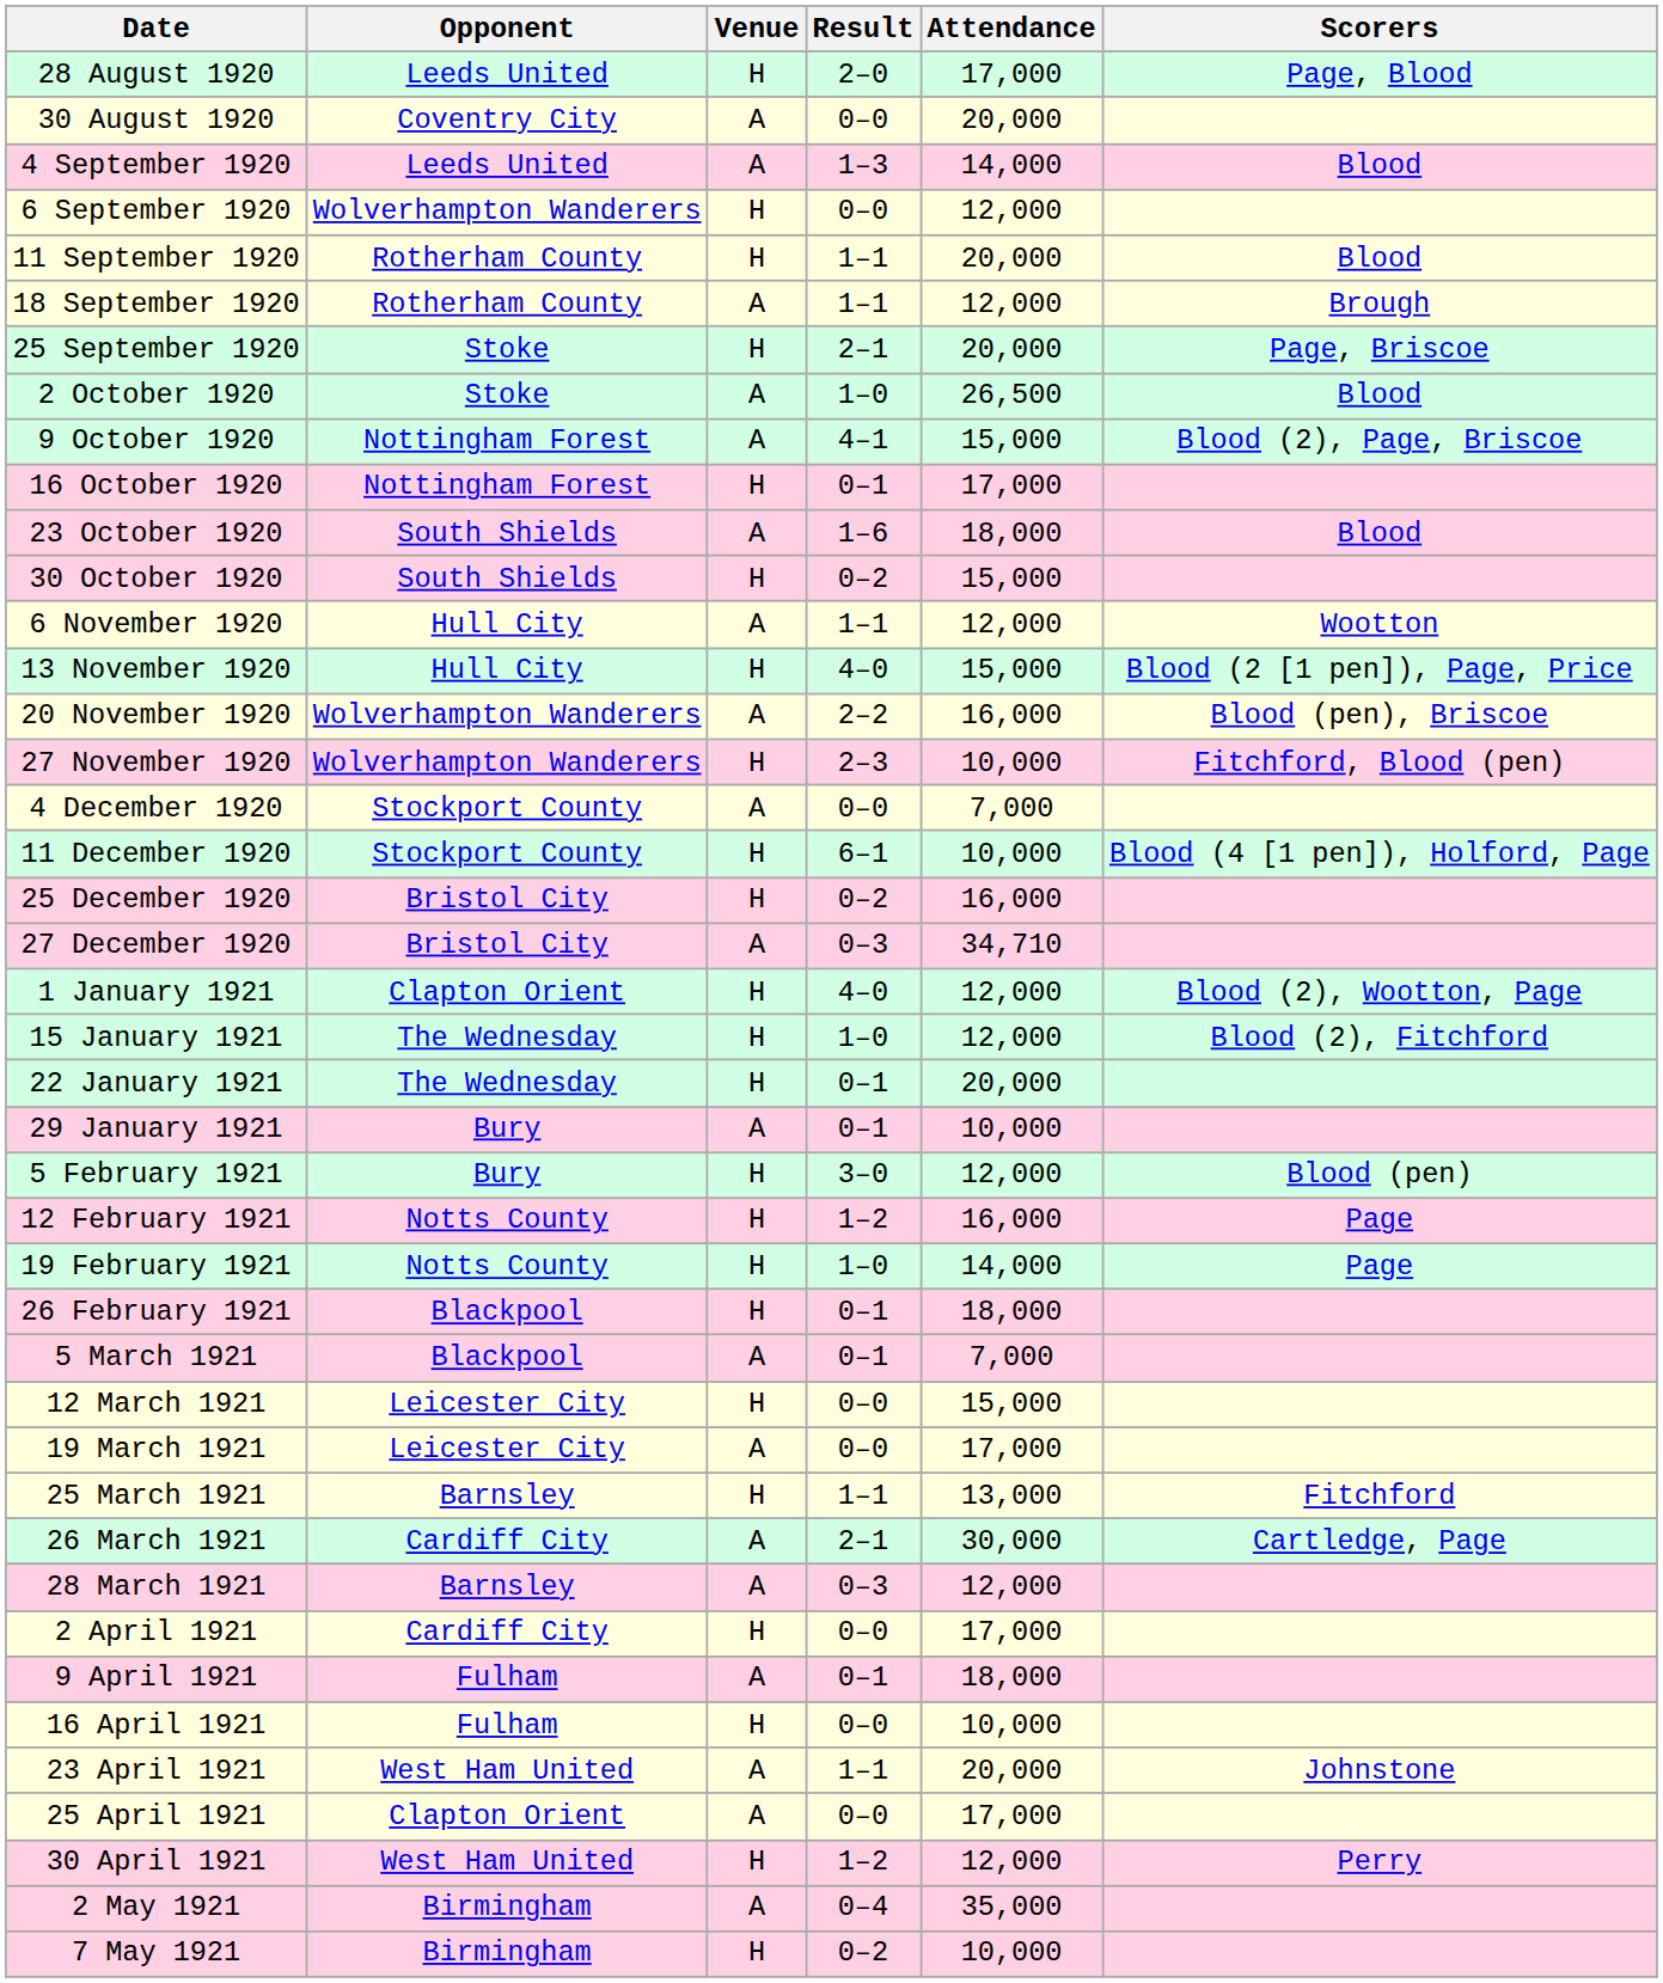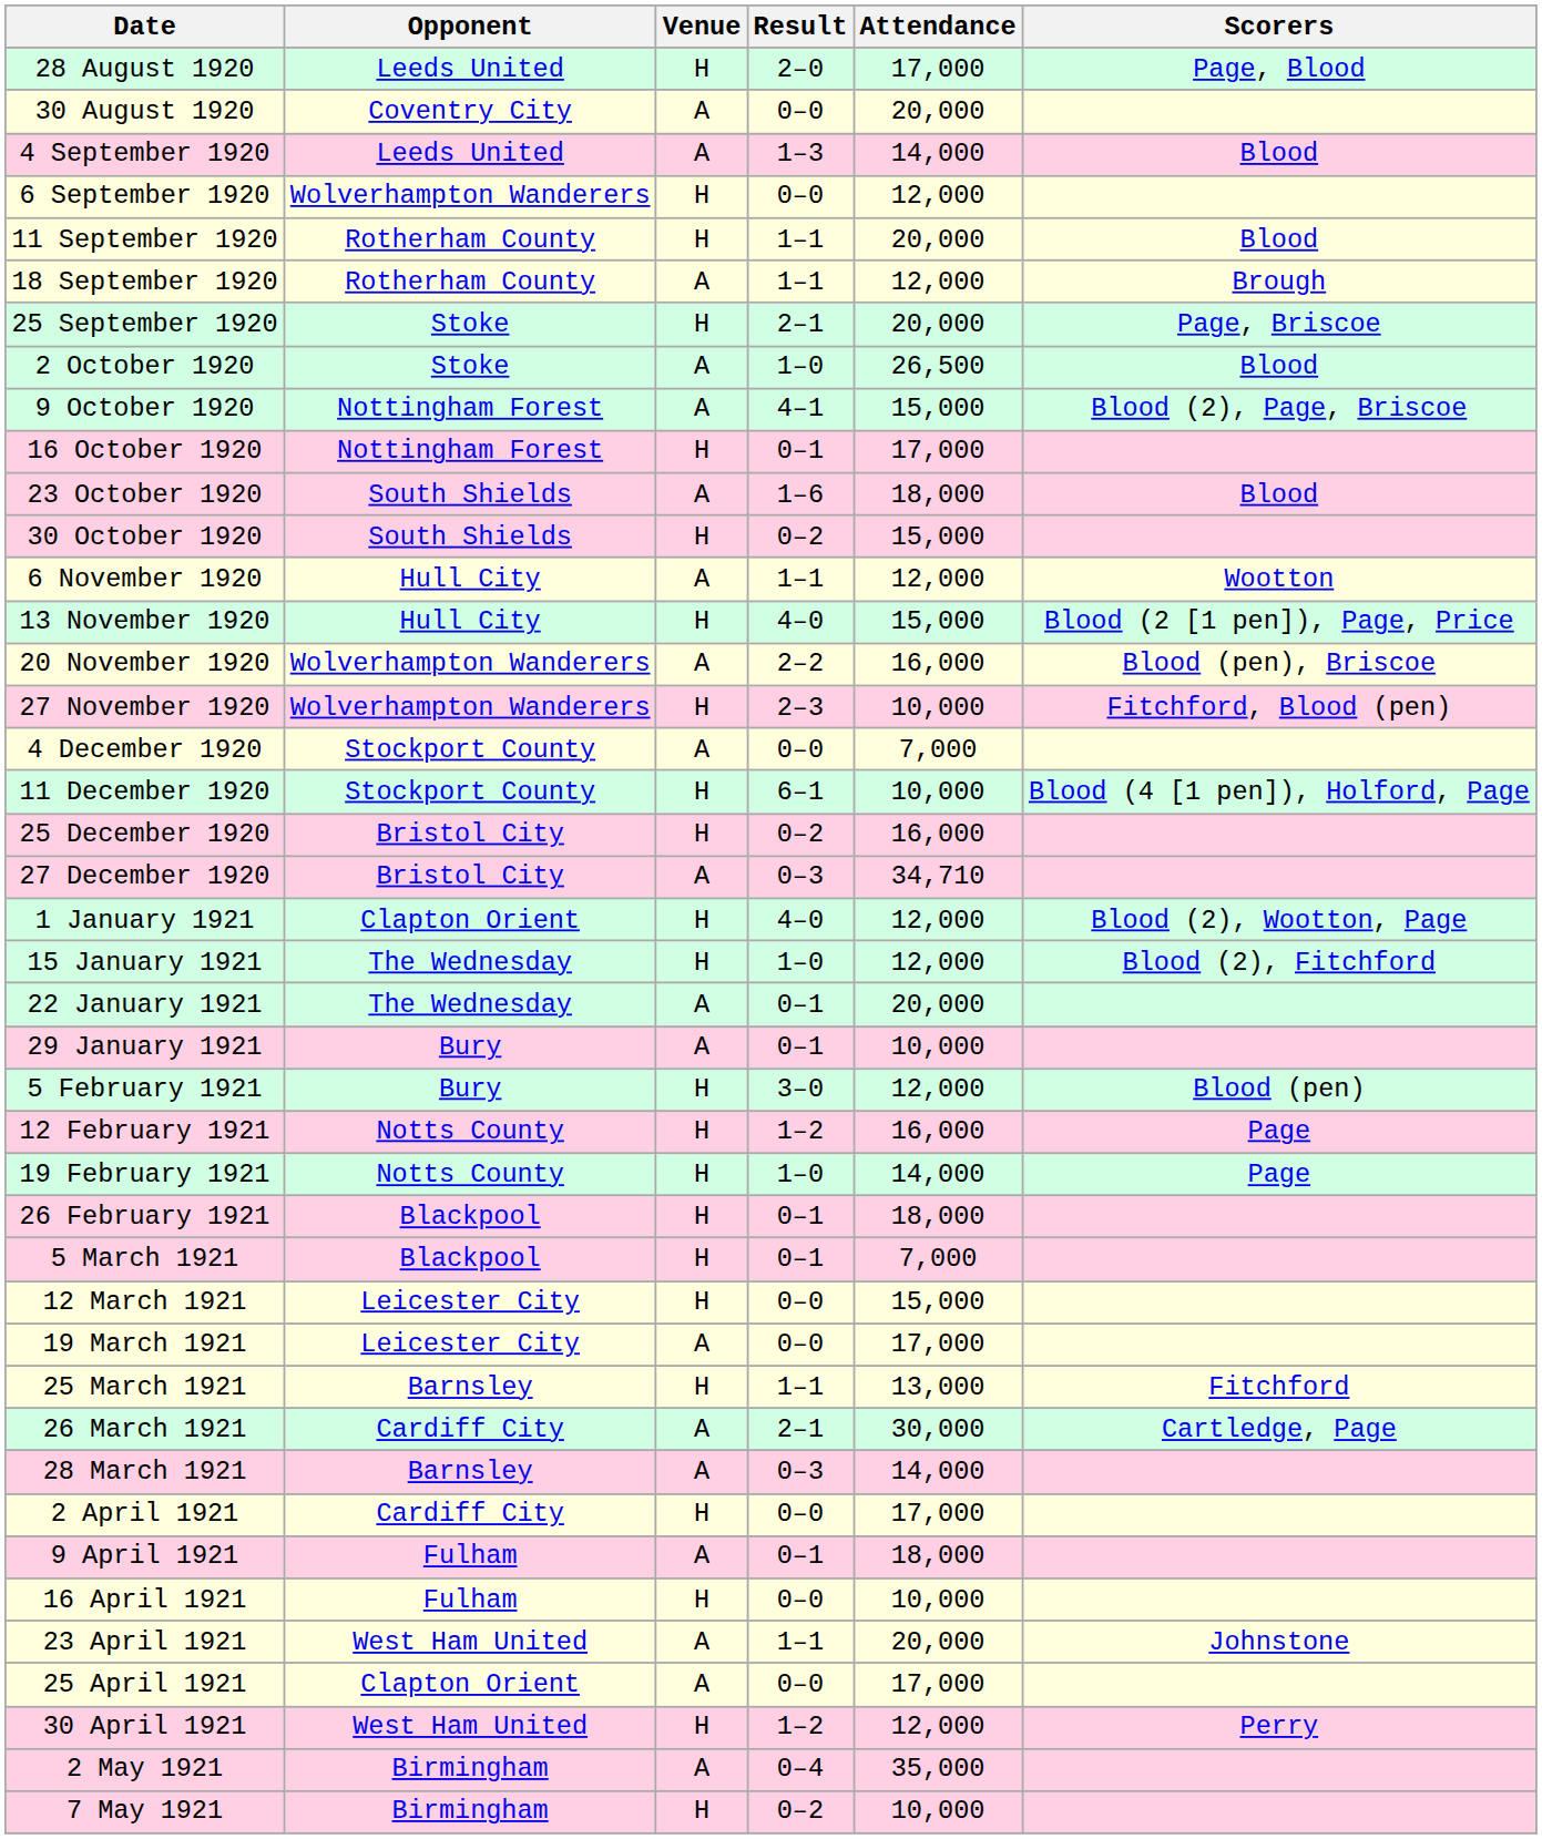 <table class="wikitable sortable" style="font-size:100%; text-align:center">
 <tr>
 <th>Date</th>
 <th>Opponent</th>
 <th>Venue</th>
 <th>Result</th>
 <th>Attendance</th>
 <th>Scorers</th>
 </tr>
 <tr style="background-color: #d0ffe3;">
 <td>28 August 1920</td>
 <td><a href='#'>Leeds United</a></td>
 <td>H</td>
 <td>2–0</td>
 <td>17,000</td>
 <td><a href='#'>Page</a>, <a href='#'>Blood</a></td>
 </tr>
 <tr style="background-color: #ffffdd;">
 <td>30 August 1920</td>
 <td><a href='#'>Coventry City</a></td>
 <td>A</td>
 <td>0–0</td>
 <td>20,000</td>
 <td></td>
 </tr>
 <tr style="background-color: #ffd0e3;">
 <td>4 September 1920</td>
 <td><a href='#'>Leeds United</a></td>
 <td>A</td>
 <td>1–3</td>
 <td>14,000</td>
 <td><a href='#'>Blood</a></td>
 </tr>
 <tr style="background-color: #ffffdd;">
 <td>6 September 1920</td>
 <td><a href='#'>Wolverhampton Wanderers</a></td>
 <td>H</td>
 <td>0–0</td>
 <td>12,000</td>
 <td></td>
 </tr>
 <tr style="background-color: #ffffdd;">
 <td>11 September 1920</td>
 <td><a href='#'>Rotherham County</a></td>
 <td>H</td>
 <td>1–1</td>
 <td>20,000</td>
 <td><a href='#'>Blood</a></td>
 </tr>
 <tr style="background-color: #ffffdd;">
 <td>18 September 1920</td>
 <td><a href='#'>Rotherham County</a></td>
 <td>A</td>
 <td>1–1</td>
 <td>12,000</td>
 <td><a href='#'>Brough</a></td>
 </tr>
 <tr style="background-color: #d0ffe3;">
 <td>25 September 1920</td>
 <td><a href='#'>Stoke</a></td>
 <td>H</td>
 <td>2–1</td>
 <td>20,000</td>
 <td><a href='#'>Page</a>, <a href='#'>Briscoe</a></td>
 </tr>
 <tr style="background-color: #d0ffe3;">
 <td>2 October 1920</td>
 <td><a href='#'>Stoke</a></td>
 <td>A</td>
 <td>1–0</td>
 <td>26,500</td>
 <td><a href='#'>Blood</a></td>
 </tr>
 <tr style="background-color: #d0ffe3;">
 <td>9 October 1920</td>
 <td><a href='#'>Nottingham Forest</a></td>
 <td>A</td>
 <td>4–1</td>
 <td>15,000</td>
 <td><a href='#'>Blood</a> (2), <a href='#'>Page</a>, <a href='#'>Briscoe</a></td>
 </tr>
 <tr style="background-color: #ffd0e3;">
 <td>16 October 1920</td>
 <td><a href='#'>Nottingham Forest</a></td>
 <td>H</td>
 <td>0–1</td>
 <td>17,000</td>
 <td></td>
 </tr>
 <tr style="background-color: #ffd0e3;">
 <td>23 October 1920</td>
 <td><a href='#'>South Shields</a></td>
 <td>A</td>
 <td>1–6</td>
 <td>18,000</td>
 <td><a href='#'>Blood</a></td>
 </tr>
 <tr style="background-color: #ffd0e3;">
 <td>30 October 1920</td>
 <td><a href='#'>South Shields</a></td>
 <td>H</td>
 <td>0–2</td>
 <td>15,000</td>
 <td></td>
 </tr>
 <tr style="background-color: #ffffdd;">
 <td>6 November 1920</td>
 <td><a href='#'>Hull City</a></td>
 <td>A</td>
 <td>1–1</td>
 <td>12,000</td>
 <td><a href='#'>Wootton</a></td>
 </tr>
 <tr style="background-color: #d0ffe3;">
 <td>13 November 1920</td>
 <td><a href='#'>Hull City</a></td>
 <td>H</td>
 <td>4–0</td>
 <td>15,000</td>
 <td><a href='#'>Blood</a> (2 [1 pen]), <a href='#'>Page</a>, <a href='#'>Price</a></td>
 </tr>
 <tr style="background-color: #ffffdd;">
 <td>20 November 1920</td>
 <td><a href='#'>Wolverhampton Wanderers</a></td>
 <td>A</td>
 <td>2–2</td>
 <td>16,000</td>
 <td><a href='#'>Blood</a> (pen), <a href='#'>Briscoe</a></td>
 </tr>
 <tr style="background-color: #ffd0e3;">
 <td>27 November 1920</td>
 <td><a href='#'>Wolverhampton Wanderers</a></td>
 <td>H</td>
 <td>2–3</td>
 <td>10,000</td>
 <td><a href='#'>Fitchford</a>, <a href='#'>Blood</a> (pen)</td>
 </tr>
 <tr style="background-color: #ffffdd;">
 <td>4 December 1920</td>
 <td><a href='#'>Stockport County</a></td>
 <td>A</td>
 <td>0–0</td>
 <td>7,000</td>
 <td></td>
 </tr>
 <tr style="background-color: #d0ffe3;">
 <td>11 December 1920</td>
 <td><a href='#'>Stockport County</a></td>
 <td>H</td>
 <td>6–1</td>
 <td>10,000</td>
 <td><a href='#'>Blood</a> (4 [1 pen]), <a href='#'>Holford</a>, <a href='#'>Page</a></td>
 </tr>
 <tr style="background-color: #ffd0e3;">
 <td>25 December 1920</td>
 <td><a href='#'>Bristol City</a></td>
 <td>H</td>
 <td>0–2</td>
 <td>16,000</td>
 <td></td>
 </tr>
 <tr style="background-color: #ffd0e3;">
 <td>27 December 1920</td>
 <td><a href='#'>Bristol City</a></td>
 <td>A</td>
 <td>0–3</td>
 <td>34,710</td>
 <td></td>
 </tr>
 <tr style="background-color: #d0ffe3;">
 <td>1 January 1921</td>
 <td><a href='#'>Clapton Orient</a></td>
 <td>H</td>
 <td>4–0</td>
 <td>12,000</td>
 <td><a href='#'>Blood</a> (2), <a href='#'>Wootton</a>, <a href='#'>Page</a></td>
 </tr>
 <tr style="background-color: #d0ffe3;">
 <td>15 January 1921</td>
 <td><a href='#'>The Wednesday</a></td>
 <td>H</td>
 <td>1–0</td>
 <td>12,000</td>
 <td><a href='#'>Blood</a> (2), <a href='#'>Fitchford</a></td>
 </tr>
 <tr style="background-color: #d0ffe3;">
 <td>22 January 1921</td>
 <td><a href='#'>The Wednesday</a></td>
-<td>H</td>
+<td>A</td>
 <td>0–1</td>
 <td>20,000</td>
 <td></td>
 </tr>
 <tr style="background-color: #ffd0e3;">
 <td>29 January 1921</td>
 <td><a href='#'>Bury</a></td>
 <td>A</td>
 <td>0–1</td>
 <td>10,000</td>
 <td></td>
 </tr>
 <tr style="background-color: #d0ffe3;">
 <td>5 February 1921</td>
 <td><a href='#'>Bury</a></td>
 <td>H</td>
 <td>3–0</td>
 <td>12,000</td>
 <td><a href='#'>Blood</a> (pen)</td>
 </tr>
 <tr style="background-color: #ffd0e3;">
 <td>12 February 1921</td>
 <td><a href='#'>Notts County</a></td>
 <td>H</td>
 <td>1–2</td>
 <td>16,000</td>
 <td><a href='#'>Page</a></td>
 </tr>
 <tr style="background-color: #d0ffe3;">
 <td>19 February 1921</td>
 <td><a href='#'>Notts County</a></td>
 <td>H</td>
 <td>1–0</td>
 <td>14,000</td>
 <td><a href='#'>Page</a></td>
 </tr>
 <tr style="background-color: #ffd0e3;">
 <td>26 February 1921</td>
 <td><a href='#'>Blackpool</a></td>
 <td>H</td>
 <td>0–1</td>
 <td>18,000</td>
 <td></td>
 </tr>
 <tr style="background-color: #ffd0e3;">
 <td>5 March 1921</td>
 <td><a href='#'>Blackpool</a></td>
-<td>A</td>
+<td>H</td>
 <td>0–1</td>
 <td>7,000</td>
 <td></td>
 </tr>
 <tr style="background-color: #ffffdd;">
 <td>12 March 1921</td>
 <td><a href='#'>Leicester City</a></td>
 <td>H</td>
 <td>0–0</td>
 <td>15,000</td>
 <td></td>
 </tr>
 <tr style="background-color: #ffffdd;">
 <td>19 March 1921</td>
 <td><a href='#'>Leicester City</a></td>
 <td>A</td>
 <td>0–0</td>
 <td>17,000</td>
 <td></td>
 </tr>
 <tr style="background-color: #ffffdd;">
 <td>25 March 1921</td>
 <td><a href='#'>Barnsley</a></td>
 <td>H</td>
 <td>1–1</td>
 <td>13,000</td>
 <td><a href='#'>Fitchford</a></td>
 </tr>
 <tr style="background-color: #d0ffe3;">
 <td>26 March 1921</td>
 <td><a href='#'>Cardiff City</a></td>
 <td>A</td>
 <td>2–1</td>
 <td>30,000</td>
 <td><a href='#'>Cartledge</a>, <a href='#'>Page</a></td>
 </tr>
 <tr style="background-color: #ffd0e3;">
 <td>28 March 1921</td>
 <td><a href='#'>Barnsley</a></td>
 <td>A</td>
 <td>0–3</td>
-<td>12,000</td>
+<td>14,000</td>
 <td></td>
 </tr>
 <tr style="background-color: #ffffdd;">
 <td>2 April 1921</td>
 <td><a href='#'>Cardiff City</a></td>
 <td>H</td>
 <td>0–0</td>
 <td>17,000</td>
 <td></td>
 </tr>
 <tr style="background-color: #ffd0e3;">
 <td>9 April 1921</td>
 <td><a href='#'>Fulham</a></td>
 <td>A</td>
 <td>0–1</td>
 <td>18,000</td>
 <td></td>
 </tr>
 <tr style="background-color: #ffffdd;">
 <td>16 April 1921</td>
 <td><a href='#'>Fulham</a></td>
 <td>H</td>
 <td>0–0</td>
 <td>10,000</td>
 <td></td>
 </tr>
 <tr style="background-color: #ffffdd;">
 <td>23 April 1921</td>
 <td><a href='#'>West Ham United</a></td>
 <td>A</td>
 <td>1–1</td>
 <td>20,000</td>
 <td><a href='#'>Johnstone</a></td>
 </tr>
 <tr style="background-color: #ffffdd;">
 <td>25 April 1921</td>
 <td><a href='#'>Clapton Orient</a></td>
 <td>A</td>
 <td>0–0</td>
 <td>17,000</td>
 <td></td>
 </tr>
 <tr style="background-color: #ffd0e3;">
 <td>30 April 1921</td>
 <td><a href='#'>West Ham United</a></td>
 <td>H</td>
 <td>1–2</td>
 <td>12,000</td>
 <td><a href='#'>Perry</a></td>
 </tr>
 <tr style="background-color: #ffd0e3;">
 <td>2 May 1921</td>
 <td><a href='#'>Birmingham</a></td>
 <td>A</td>
 <td>0–4</td>
 <td>35,000</td>
 <td></td>
 </tr>
 <tr style="background-color: #ffd0e3;">
 <td>7 May 1921</td>
 <td><a href='#'>Birmingham</a></td>
 <td>H</td>
 <td>0–2</td>
 <td>10,000</td>
 <td></td>
 </tr>
 </table>
